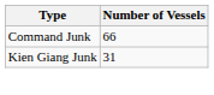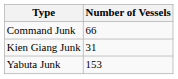 <table class="wikitable">
 <tr>
 <th>Type</th>
 <th>Number of Vessels</th>
 </tr>
 <tr>
 <td>Command Junk</td>
 <td>66</td>
 </tr>
 <tr>
 <td>Kien Giang Junk</td>
 <td>31</td>
 </tr>
+<tr>
+<td>Yabuta Junk</td>
+<td>153</td>
+</tr>
 </table>
